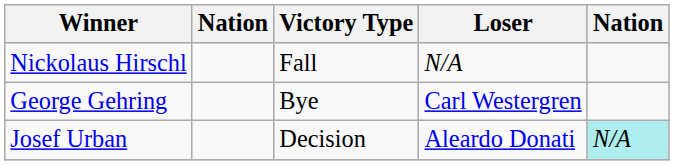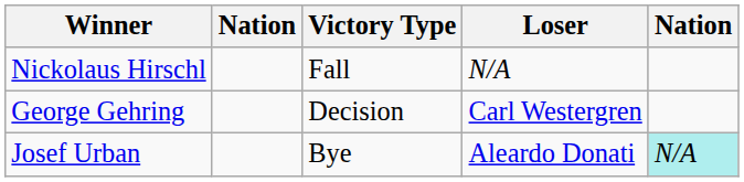 <table class="wikitable sortable" style="text-align:left;">
 <tr>
 <th>Winner</th>
 <th>Nation</th>
 <th>Victory Type</th>
 <th>Loser</th>
 <th>Nation</th>
 </tr>
 <tr>
 <td><a href='#'>Nickolaus Hirschl</a></td>
 <td></td>
 <td>Fall</td>
 <td><em>N/A</em></td>
 <td></td>
 </tr>
 <tr>
 <td><a href='#'>George Gehring</a></td>
 <td></td>
-<td>Bye</td>
+<td>Decision</td>
 <td><a href='#'>Carl Westergren</a></td>
 <td></td>
 </tr>
 <tr>
 <td><a href='#'>Josef Urban</a></td>
 <td></td>
-<td>Decision</td>
+<td>Bye</td>
 <td><a href='#'>Aleardo Donati</a></td>
 <td style="background: paleturquoise;"><em>N/A</em></td>
 </tr>
 </table>
